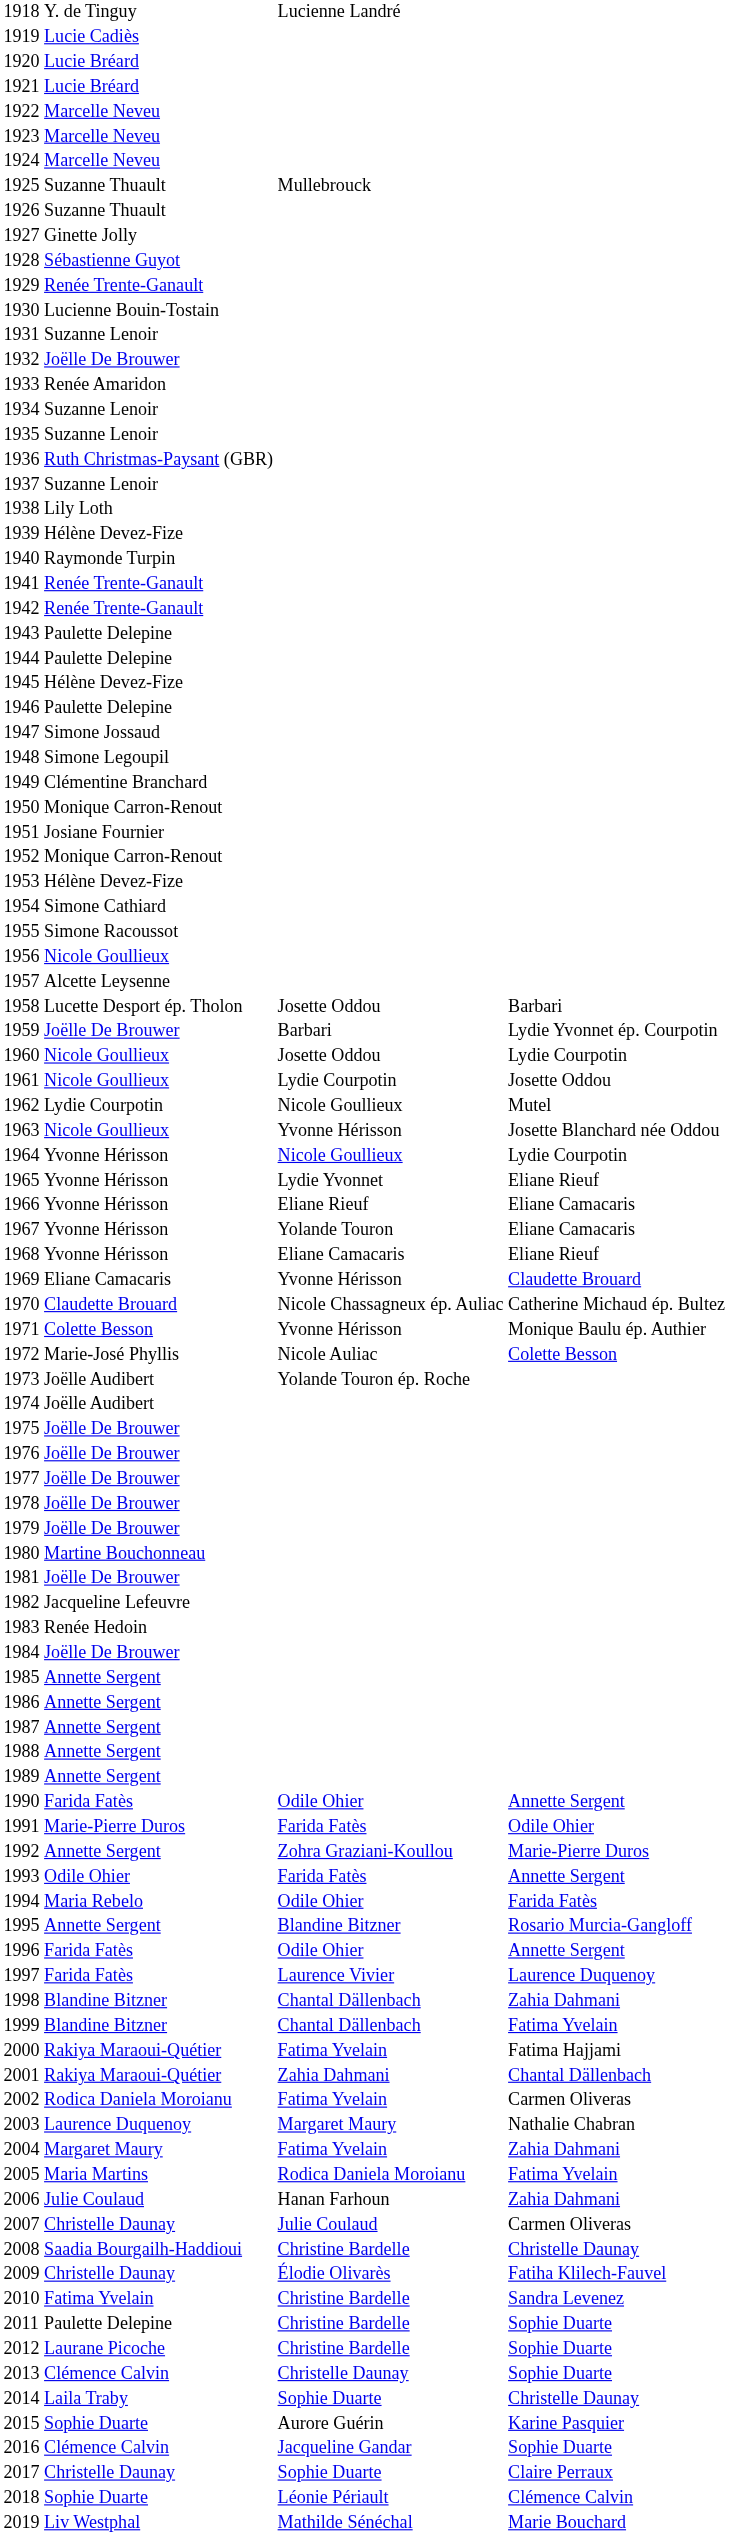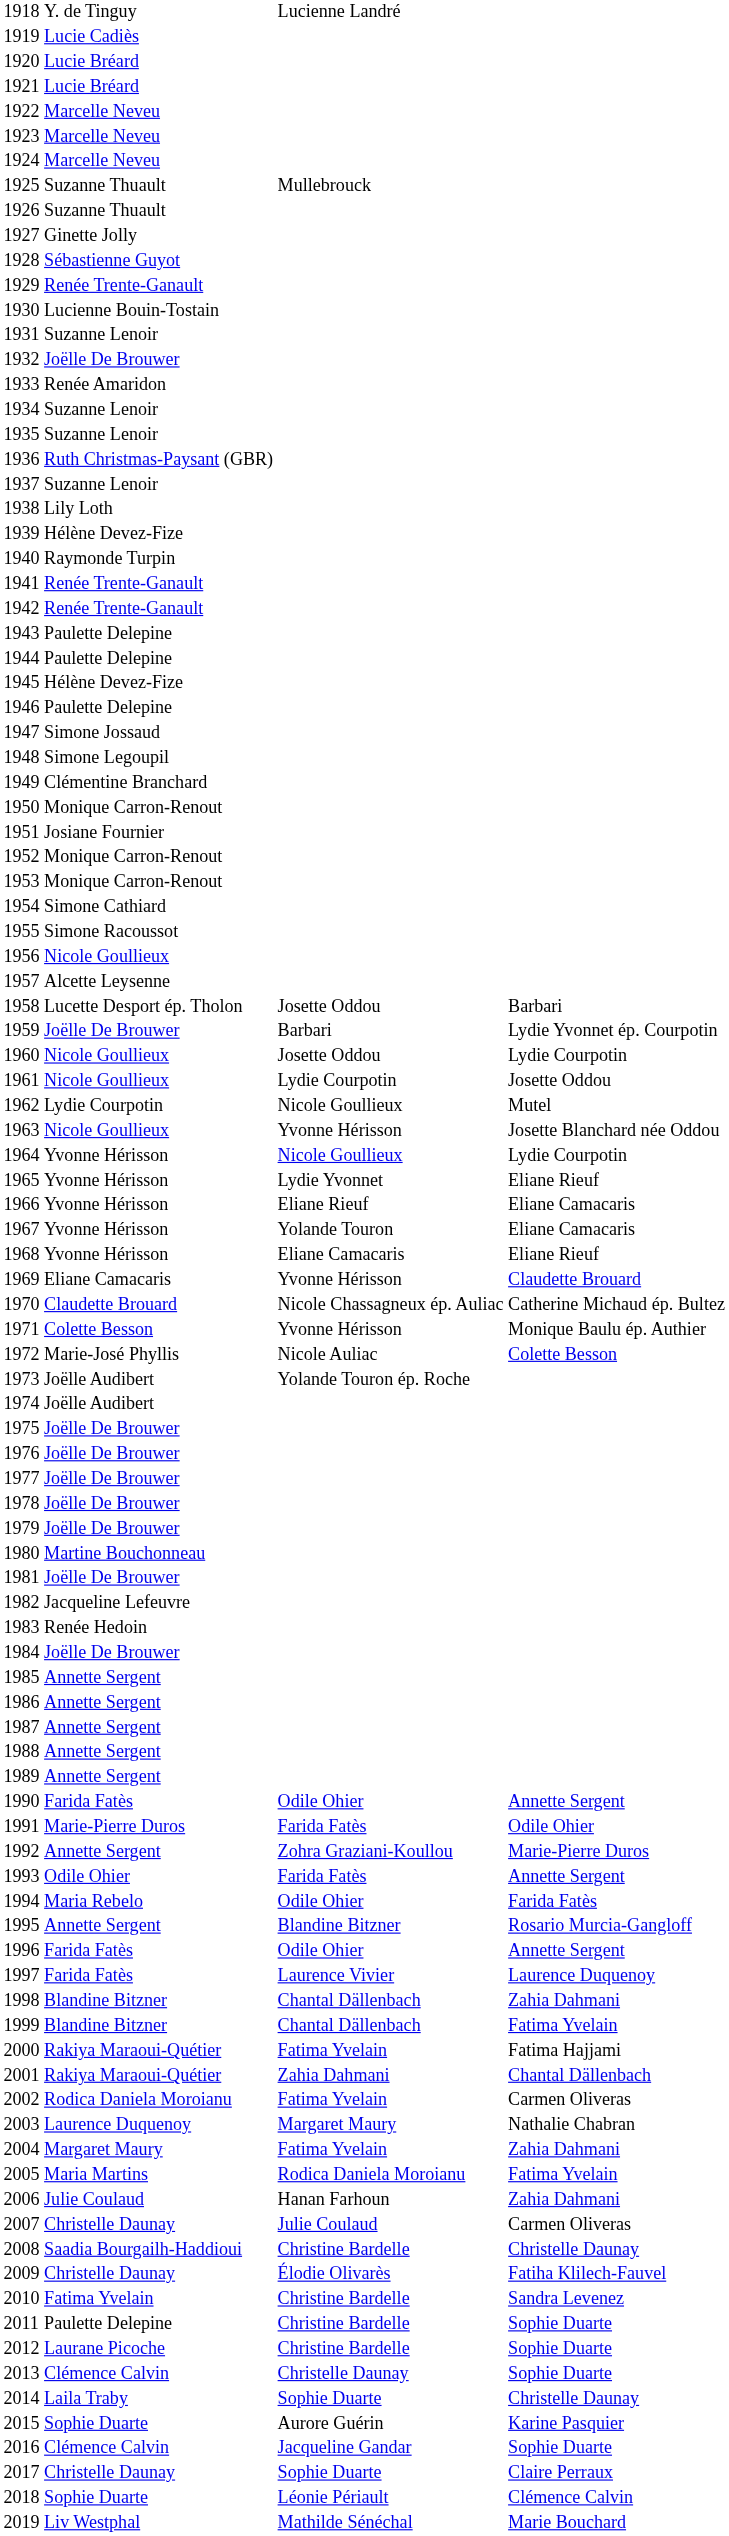 <table>
 <tr>
 <td>1918</td>
 <td>Y. de Tinguy</td>
 <td>Lucienne Landré</td>
 <td></td>
 </tr>
 <tr>
 <td>1919</td>
 <td><a href='#'>Lucie Cadiès</a></td>
 <td></td>
 <td></td>
 </tr>
 <tr>
 <td>1920</td>
 <td><a href='#'>Lucie Bréard</a></td>
 <td></td>
 <td></td>
 </tr>
 <tr>
 <td>1921</td>
 <td><a href='#'>Lucie Bréard</a></td>
 <td></td>
 <td></td>
 </tr>
 <tr>
 <td>1922</td>
 <td><a href='#'>Marcelle Neveu</a></td>
 <td></td>
 <td></td>
 </tr>
 <tr>
 <td>1923</td>
 <td><a href='#'>Marcelle Neveu</a></td>
 <td></td>
 <td></td>
 </tr>
 <tr>
 <td>1924</td>
 <td><a href='#'>Marcelle Neveu</a></td>
 <td></td>
 <td></td>
 </tr>
 <tr>
 <td>1925</td>
 <td>Suzanne Thuault</td>
 <td>Mullebrouck</td>
 <td></td>
 </tr>
 <tr>
 <td>1926</td>
 <td>Suzanne Thuault</td>
 <td></td>
 <td></td>
 </tr>
 <tr>
 <td>1927</td>
 <td>Ginette Jolly</td>
 <td></td>
 <td></td>
 </tr>
 <tr>
 <td>1928</td>
 <td><a href='#'>Sébastienne Guyot</a></td>
 <td></td>
 <td></td>
 </tr>
 <tr>
 <td>1929</td>
 <td><a href='#'>Renée Trente-Ganault</a></td>
 <td></td>
 <td></td>
 </tr>
 <tr>
 <td>1930</td>
 <td>Lucienne Bouin-Tostain</td>
 <td></td>
 <td></td>
 </tr>
 <tr>
 <td>1931</td>
 <td>Suzanne Lenoir</td>
 <td></td>
 <td></td>
 </tr>
 <tr>
 <td>1932</td>
 <td><a href='#'>Joëlle De Brouwer</a></td>
 <td></td>
 <td></td>
 </tr>
 <tr>
 <td>1933</td>
 <td>Renée Amaridon</td>
 <td></td>
 <td></td>
 </tr>
 <tr>
 <td>1934</td>
 <td>Suzanne Lenoir</td>
 <td></td>
 <td></td>
 </tr>
 <tr>
 <td>1935</td>
 <td>Suzanne Lenoir</td>
 <td></td>
 <td></td>
 </tr>
 <tr>
 <td>1936</td>
 <td><a href='#'>Ruth Christmas-Paysant</a> (GBR)</td>
 <td></td>
 <td></td>
 </tr>
 <tr>
 <td>1937</td>
 <td>Suzanne Lenoir</td>
 <td></td>
 <td></td>
 </tr>
 <tr>
 <td>1938</td>
 <td>Lily Loth</td>
 <td></td>
 <td></td>
 </tr>
 <tr>
 <td>1939</td>
 <td>Hélène Devez-Fize</td>
 <td></td>
 <td></td>
 </tr>
 <tr>
 <td>1940</td>
 <td>Raymonde Turpin</td>
 <td></td>
 <td></td>
 </tr>
 <tr>
 <td>1941</td>
 <td><a href='#'>Renée Trente-Ganault</a></td>
 <td></td>
 <td></td>
 </tr>
 <tr>
 <td>1942</td>
 <td><a href='#'>Renée Trente-Ganault</a></td>
 <td></td>
 <td></td>
 </tr>
 <tr>
 <td>1943</td>
 <td>Paulette Delepine</td>
 <td></td>
 <td></td>
 </tr>
 <tr>
 <td>1944</td>
 <td>Paulette Delepine</td>
 <td></td>
 <td></td>
 </tr>
 <tr>
 <td>1945</td>
 <td>Hélène Devez-Fize</td>
 <td></td>
 <td></td>
 </tr>
 <tr>
 <td>1946</td>
 <td>Paulette Delepine</td>
 <td></td>
 <td></td>
 </tr>
 <tr>
 <td>1947</td>
 <td>Simone Jossaud</td>
 <td></td>
 <td></td>
 </tr>
 <tr>
 <td>1948</td>
 <td>Simone Legoupil</td>
 <td></td>
 <td></td>
 </tr>
 <tr>
 <td>1949</td>
 <td>Clémentine Branchard</td>
 <td></td>
 <td></td>
 </tr>
 <tr>
 <td>1950</td>
 <td>Monique Carron-Renout</td>
 <td></td>
 <td></td>
 </tr>
 <tr>
 <td>1951</td>
 <td>Josiane Fournier</td>
 <td></td>
 <td></td>
 </tr>
 <tr>
 <td>1952</td>
 <td>Monique Carron-Renout</td>
 <td></td>
 <td></td>
 </tr>
 <tr>
 <td>1953</td>
-<td>Hélène Devez-Fize</td>
+<td>Monique Carron-Renout</td>
 <td></td>
 <td></td>
 </tr>
 <tr>
 <td>1954</td>
 <td>Simone Cathiard</td>
 <td></td>
 <td></td>
 </tr>
 <tr>
 <td>1955</td>
 <td>Simone Racoussot</td>
 <td></td>
 <td></td>
 </tr>
 <tr>
 <td>1956</td>
 <td><a href='#'>Nicole Goullieux</a></td>
 <td></td>
 <td></td>
 </tr>
 <tr>
 <td>1957</td>
 <td>Alcette Leysenne</td>
 <td></td>
 <td></td>
 </tr>
 <tr>
 <td>1958</td>
 <td>Lucette Desport ép. Tholon</td>
 <td>Josette Oddou</td>
 <td>Barbari</td>
 </tr>
 <tr>
 <td>1959</td>
 <td><a href='#'>Joëlle De Brouwer</a></td>
 <td>Barbari</td>
 <td>Lydie Yvonnet ép. Courpotin</td>
 </tr>
 <tr>
 <td>1960</td>
 <td><a href='#'>Nicole Goullieux</a></td>
 <td>Josette Oddou</td>
 <td>Lydie Courpotin</td>
 </tr>
 <tr>
 <td>1961</td>
 <td><a href='#'>Nicole Goullieux</a></td>
 <td>Lydie Courpotin</td>
 <td>Josette Oddou</td>
 </tr>
 <tr>
 <td>1962</td>
 <td>Lydie Courpotin</td>
 <td>Nicole Goullieux</td>
 <td>Mutel</td>
 </tr>
 <tr>
 <td>1963</td>
 <td><a href='#'>Nicole Goullieux</a></td>
 <td>Yvonne Hérisson</td>
 <td>Josette Blanchard née Oddou</td>
 </tr>
 <tr>
 <td>1964</td>
 <td>Yvonne Hérisson</td>
 <td><a href='#'>Nicole Goullieux</a></td>
 <td>Lydie Courpotin</td>
 </tr>
 <tr>
 <td>1965</td>
 <td>Yvonne Hérisson</td>
 <td>Lydie Yvonnet</td>
 <td>Eliane Rieuf</td>
 </tr>
 <tr>
 <td>1966</td>
 <td>Yvonne Hérisson</td>
 <td>Eliane Rieuf</td>
 <td>Eliane Camacaris</td>
 </tr>
 <tr>
 <td>1967</td>
 <td>Yvonne Hérisson</td>
 <td>Yolande Touron</td>
 <td>Eliane Camacaris</td>
 </tr>
 <tr>
 <td>1968</td>
 <td>Yvonne Hérisson</td>
 <td>Eliane Camacaris</td>
 <td>Eliane Rieuf</td>
 </tr>
 <tr>
 <td>1969</td>
 <td>Eliane Camacaris</td>
 <td>Yvonne Hérisson</td>
 <td><a href='#'>Claudette Brouard</a></td>
 </tr>
 <tr>
 <td>1970</td>
 <td><a href='#'>Claudette Brouard</a></td>
 <td>Nicole Chassagneux ép. Auliac</td>
 <td>Catherine Michaud ép. Bultez</td>
 </tr>
 <tr>
 <td>1971</td>
 <td><a href='#'>Colette Besson</a></td>
 <td>Yvonne Hérisson</td>
 <td>Monique Baulu ép. Authier</td>
 </tr>
 <tr>
 <td>1972</td>
 <td>Marie-José Phyllis</td>
 <td>Nicole Auliac</td>
 <td><a href='#'>Colette Besson</a></td>
 </tr>
 <tr>
 <td>1973</td>
 <td>Joëlle Audibert</td>
 <td>Yolande Touron ép. Roche</td>
 <td></td>
 </tr>
 <tr>
 <td>1974</td>
 <td>Joëlle Audibert</td>
 <td></td>
 <td></td>
 </tr>
 <tr>
 <td>1975</td>
 <td><a href='#'>Joëlle De Brouwer</a></td>
 <td></td>
 <td></td>
 </tr>
 <tr>
 <td>1976</td>
 <td><a href='#'>Joëlle De Brouwer</a></td>
 <td></td>
 <td></td>
 </tr>
 <tr>
 <td>1977</td>
 <td><a href='#'>Joëlle De Brouwer</a></td>
 <td></td>
 <td></td>
 </tr>
 <tr>
 <td>1978</td>
 <td><a href='#'>Joëlle De Brouwer</a></td>
 <td></td>
 <td></td>
 </tr>
 <tr>
 <td>1979</td>
 <td><a href='#'>Joëlle De Brouwer</a></td>
 <td></td>
 <td></td>
 </tr>
 <tr>
 <td>1980</td>
 <td><a href='#'>Martine Bouchonneau</a></td>
 <td></td>
 <td></td>
 </tr>
 <tr>
 <td>1981</td>
 <td><a href='#'>Joëlle De Brouwer</a></td>
 <td></td>
 <td></td>
 </tr>
 <tr>
 <td>1982</td>
 <td>Jacqueline Lefeuvre</td>
 <td></td>
 <td></td>
 </tr>
 <tr>
 <td>1983</td>
 <td>Renée Hedoin</td>
 <td></td>
 <td></td>
 </tr>
 <tr>
 <td>1984</td>
 <td><a href='#'>Joëlle De Brouwer</a></td>
 <td></td>
 <td></td>
 </tr>
 <tr>
 <td>1985</td>
 <td><a href='#'>Annette Sergent</a></td>
 <td></td>
 <td></td>
 </tr>
 <tr>
 <td>1986</td>
 <td><a href='#'>Annette Sergent</a></td>
 <td></td>
 <td></td>
 </tr>
 <tr>
 <td>1987</td>
 <td><a href='#'>Annette Sergent</a></td>
 <td></td>
 <td></td>
 </tr>
 <tr>
 <td>1988</td>
 <td><a href='#'>Annette Sergent</a></td>
 <td></td>
 <td></td>
 </tr>
 <tr>
 <td>1989</td>
 <td><a href='#'>Annette Sergent</a></td>
 <td></td>
 <td></td>
 </tr>
 <tr>
 <td>1990</td>
 <td><a href='#'>Farida Fatès</a></td>
 <td><a href='#'>Odile Ohier</a></td>
 <td><a href='#'>Annette Sergent</a></td>
 </tr>
 <tr>
 <td>1991</td>
 <td><a href='#'>Marie-Pierre Duros</a></td>
 <td><a href='#'>Farida Fatès</a></td>
 <td><a href='#'>Odile Ohier</a></td>
 </tr>
 <tr>
 <td>1992</td>
 <td><a href='#'>Annette Sergent</a></td>
 <td><a href='#'>Zohra Graziani-Koullou</a></td>
 <td><a href='#'>Marie-Pierre Duros</a></td>
 </tr>
 <tr>
 <td>1993</td>
 <td><a href='#'>Odile Ohier</a></td>
 <td><a href='#'>Farida Fatès</a></td>
 <td><a href='#'>Annette Sergent</a></td>
 </tr>
 <tr>
 <td>1994</td>
 <td><a href='#'>Maria Rebelo</a></td>
 <td><a href='#'>Odile Ohier</a></td>
 <td><a href='#'>Farida Fatès</a></td>
 </tr>
 <tr>
 <td>1995</td>
 <td><a href='#'>Annette Sergent</a></td>
 <td><a href='#'>Blandine Bitzner</a></td>
 <td><a href='#'>Rosario Murcia-Gangloff</a></td>
 </tr>
 <tr>
 <td>1996</td>
 <td><a href='#'>Farida Fatès</a></td>
 <td><a href='#'>Odile Ohier</a></td>
 <td><a href='#'>Annette Sergent</a></td>
 </tr>
 <tr>
 <td>1997</td>
 <td><a href='#'>Farida Fatès</a></td>
 <td><a href='#'>Laurence Vivier</a></td>
 <td><a href='#'>Laurence Duquenoy</a></td>
 </tr>
 <tr>
 <td>1998</td>
 <td><a href='#'>Blandine Bitzner</a></td>
 <td><a href='#'>Chantal Dällenbach</a></td>
 <td><a href='#'>Zahia Dahmani</a></td>
 </tr>
 <tr>
 <td>1999</td>
 <td><a href='#'>Blandine Bitzner</a></td>
 <td><a href='#'>Chantal Dällenbach</a></td>
 <td><a href='#'>Fatima Yvelain</a></td>
 </tr>
 <tr>
 <td>2000</td>
 <td><a href='#'>Rakiya Maraoui-Quétier</a></td>
 <td><a href='#'>Fatima Yvelain</a></td>
 <td>Fatima Hajjami</td>
 </tr>
 <tr>
 <td>2001</td>
 <td><a href='#'>Rakiya Maraoui-Quétier</a></td>
 <td><a href='#'>Zahia Dahmani</a></td>
 <td><a href='#'>Chantal Dällenbach</a></td>
 </tr>
 <tr>
 <td>2002</td>
 <td><a href='#'>Rodica Daniela Moroianu</a></td>
 <td><a href='#'>Fatima Yvelain</a></td>
 <td>Carmen Oliveras</td>
 </tr>
 <tr>
 <td>2003</td>
 <td><a href='#'>Laurence Duquenoy</a></td>
 <td><a href='#'>Margaret Maury</a></td>
 <td>Nathalie Chabran</td>
 </tr>
 <tr>
 <td>2004</td>
 <td><a href='#'>Margaret Maury</a></td>
 <td><a href='#'>Fatima Yvelain</a></td>
 <td><a href='#'>Zahia Dahmani</a></td>
 </tr>
 <tr>
 <td>2005</td>
 <td><a href='#'>Maria Martins</a></td>
 <td><a href='#'>Rodica Daniela Moroianu</a></td>
 <td><a href='#'>Fatima Yvelain</a></td>
 </tr>
 <tr>
 <td>2006</td>
 <td><a href='#'>Julie Coulaud</a></td>
 <td>Hanan Farhoun</td>
 <td><a href='#'>Zahia Dahmani</a></td>
 </tr>
 <tr>
 <td>2007</td>
 <td><a href='#'>Christelle Daunay</a></td>
 <td><a href='#'>Julie Coulaud</a></td>
 <td>Carmen Oliveras</td>
 </tr>
 <tr>
 <td>2008</td>
 <td><a href='#'>Saadia Bourgailh-Haddioui</a></td>
 <td><a href='#'>Christine Bardelle</a></td>
 <td><a href='#'>Christelle Daunay</a></td>
 </tr>
 <tr>
 <td>2009</td>
 <td><a href='#'>Christelle Daunay</a></td>
 <td><a href='#'>Élodie Olivarès</a></td>
 <td><a href='#'>Fatiha Klilech-Fauvel</a></td>
 </tr>
 <tr>
 <td>2010</td>
 <td><a href='#'>Fatima Yvelain</a></td>
 <td><a href='#'>Christine Bardelle</a></td>
 <td><a href='#'>Sandra Levenez</a></td>
 </tr>
 <tr>
 <td>2011</td>
 <td>Paulette Delepine</td>
 <td><a href='#'>Christine Bardelle</a></td>
 <td><a href='#'>Sophie Duarte</a></td>
 </tr>
 <tr>
 <td>2012</td>
 <td><a href='#'>Laurane Picoche</a></td>
 <td><a href='#'>Christine Bardelle</a></td>
 <td><a href='#'>Sophie Duarte</a></td>
 </tr>
 <tr>
 <td>2013</td>
 <td><a href='#'>Clémence Calvin</a></td>
 <td><a href='#'>Christelle Daunay</a></td>
 <td><a href='#'>Sophie Duarte</a></td>
 </tr>
 <tr>
 <td>2014</td>
 <td><a href='#'>Laila Traby</a></td>
 <td><a href='#'>Sophie Duarte</a></td>
 <td><a href='#'>Christelle Daunay</a></td>
 </tr>
 <tr>
 <td>2015</td>
 <td><a href='#'>Sophie Duarte</a></td>
 <td>Aurore Guérin</td>
 <td><a href='#'>Karine Pasquier</a></td>
 </tr>
 <tr>
 <td>2016</td>
 <td><a href='#'>Clémence Calvin</a></td>
 <td><a href='#'>Jacqueline Gandar</a></td>
 <td><a href='#'>Sophie Duarte</a></td>
 </tr>
 <tr>
 <td>2017</td>
 <td><a href='#'>Christelle Daunay</a></td>
 <td><a href='#'>Sophie Duarte</a></td>
 <td><a href='#'>Claire Perraux</a></td>
 </tr>
 <tr>
 <td>2018</td>
 <td><a href='#'>Sophie Duarte</a></td>
 <td><a href='#'>Léonie Périault</a></td>
 <td><a href='#'>Clémence Calvin</a></td>
 </tr>
 <tr>
 <td>2019</td>
 <td><a href='#'>Liv Westphal</a></td>
 <td><a href='#'>Mathilde Sénéchal</a></td>
 <td><a href='#'>Marie Bouchard</a></td>
 </tr>
 </table>
